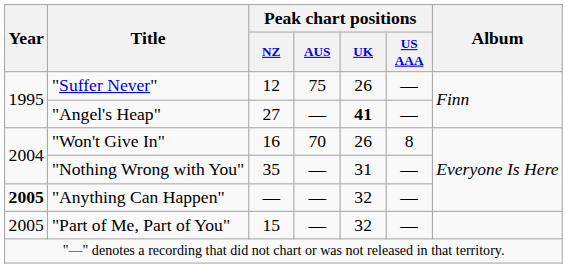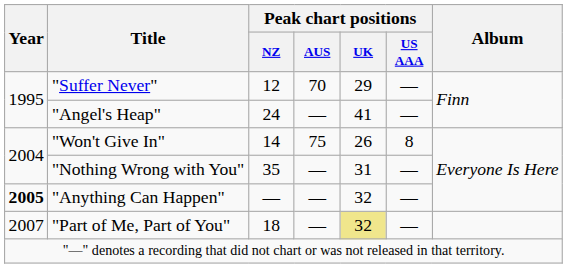 <table class="wikitable">
 <tr>
 <th rowspan="2">Year</th>
 <th rowspan="2">Title</th>
 <th colspan=4>Peak chart positions</th>
 <th rowspan="2">Album</th>
 </tr>
 <tr>
 <th style="width:3em;font-size:75%;"><a href='#'>NZ</a><br></th>
 <th style="width:3em;font-size:75%;"><a href='#'>AUS</a><br></th>
 <th style="width:3em;font-size:75%;"><a href='#'>UK</a><br></th>
 <th style="width:3em;font-size:75%;"><a href='#'>US AAA</a><br></th>
 </tr>
 <tr>
 <td rowspan="2">1995</td>
 <td>"<a href='#'>Suffer Never</a>"</td>
 <td align="center">12</td>
-<td align="center">75</td>
-<td align="center">26</td>
+<td align="center">70</td>
+<td align="center">29</td>
 <td align="center">—</td>
 <td rowspan="2"><em>Finn</em></td>
 </tr>
 <tr>
 <td>"Angel's Heap"</td>
-<td align="center">27</td>
+<td align="center">24</td>
 <td align="center">—</td>
-<td align="center"><strong>41</strong></td>
+<td align="center">41</td>
 <td align="center">—</td>
 </tr>
 <tr>
 <td rowspan="2">2004</td>
 <td>"Won't Give In"</td>
-<td align="center">16</td>
-<td align="center">70</td>
+<td align="center">14</td>
+<td align="center">75</td>
 <td align="center">26</td>
 <td align="center">8</td>
 <td rowspan="3"><em>Everyone Is Here</em></td>
 </tr>
 <tr>
 <td>"Nothing Wrong with You"</td>
 <td align="center">35</td>
 <td align="center">—</td>
 <td align="center">31</td>
 <td align="center">—</td>
 </tr>
 <tr>
 <td><strong>2005</strong></td>
 <td>"Anything Can Happen"</td>
 <td align="center">—</td>
 <td align="center">—</td>
 <td align="center">32</td>
 <td align="center">—</td>
 </tr>
 <tr>
-<td>2005</td>
+<td>2007</td>
 <td>"Part of Me, Part of You"</td>
-<td align="center">15</td>
+<td align="center">18</td>
 <td align="center">—</td>
-<td align="center">32</td>
+<td align="center" style="background: khaki;">32</td>
 <td align="center">—</td>
 </tr>
 <tr>
 <td colspan="7" style="text-align:center; font-size:80%">"—" denotes a recording that did not chart or was not released in that territory.</td>
 </tr>
 </table>
